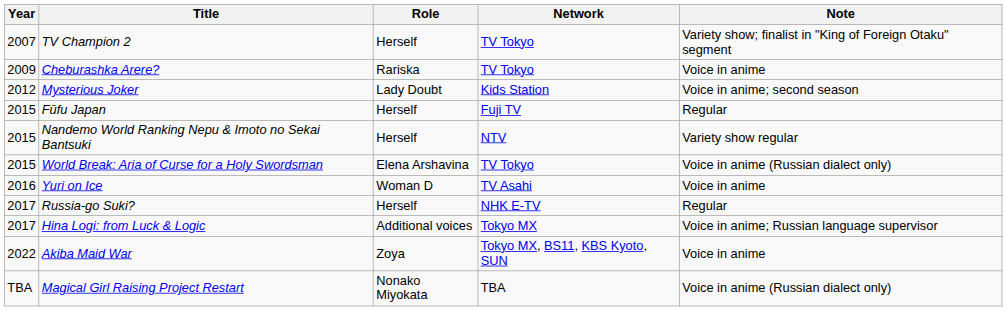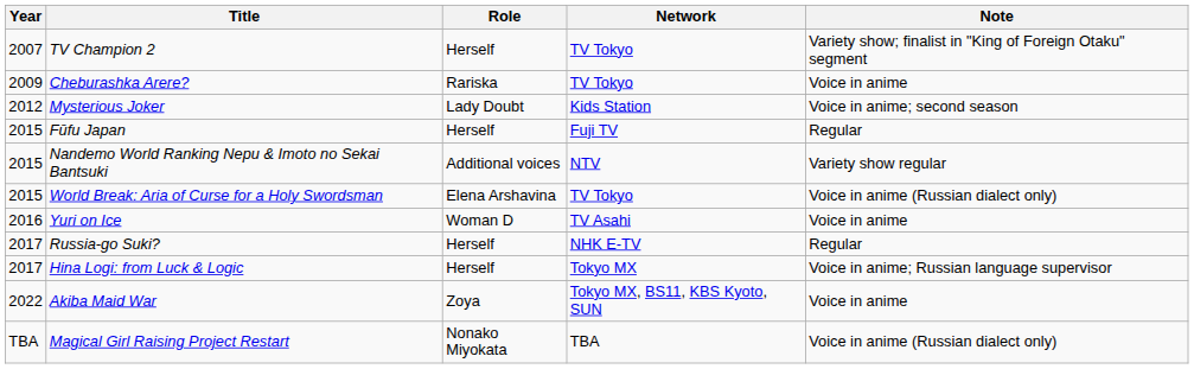 <table class="wikitable">
 <tr>
 <th>Year</th>
 <th>Title</th>
 <th>Role</th>
 <th>Network</th>
 <th>Note</th>
 </tr>
 <tr>
 <td>2007</td>
 <td><em>TV Champion 2</em></td>
 <td>Herself</td>
 <td><a href='#'>TV Tokyo</a></td>
 <td>Variety show; finalist in "King of Foreign Otaku" segment</td>
 </tr>
 <tr>
 <td>2009</td>
 <td><em><a href='#'>Cheburashka Arere?</a></em></td>
 <td>Rariska</td>
 <td><a href='#'>TV Tokyo</a></td>
 <td>Voice in anime</td>
 </tr>
 <tr>
 <td>2012</td>
 <td><em><a href='#'>Mysterious Joker</a></em></td>
 <td>Lady Doubt</td>
 <td><a href='#'>Kids Station</a></td>
 <td>Voice in anime; second season</td>
 </tr>
 <tr>
 <td>2015</td>
 <td><em>Fūfu Japan</em></td>
 <td>Herself</td>
 <td><a href='#'>Fuji TV</a></td>
 <td>Regular</td>
 </tr>
 <tr>
 <td>2015</td>
 <td><em>Nandemo World Ranking Nepu & Imoto no Sekai Bantsuki</em></td>
-<td>Herself</td>
+<td>Additional voices</td>
 <td><a href='#'>NTV</a></td>
 <td>Variety show regular</td>
 </tr>
 <tr>
 <td>2015</td>
 <td><em><a href='#'>World Break: Aria of Curse for a Holy Swordsman</a></em></td>
 <td>Elena Arshavina</td>
 <td><a href='#'>TV Tokyo</a></td>
 <td>Voice in anime (Russian dialect only)</td>
 </tr>
 <tr>
 <td>2016</td>
 <td><em><a href='#'>Yuri on Ice</a></em></td>
 <td>Woman D</td>
 <td><a href='#'>TV Asahi</a></td>
 <td>Voice in anime</td>
 </tr>
 <tr>
 <td>2017</td>
 <td><em>Russia-go Suki?</em></td>
 <td>Herself</td>
 <td><a href='#'>NHK E-TV</a></td>
 <td>Regular</td>
 </tr>
 <tr>
 <td>2017</td>
 <td><em><a href='#'>Hina Logi: from Luck & Logic</a></em></td>
-<td>Additional voices</td>
+<td>Herself</td>
 <td><a href='#'>Tokyo MX</a></td>
 <td>Voice in anime; Russian language supervisor</td>
 </tr>
 <tr>
 <td>2022</td>
 <td><em><a href='#'>Akiba Maid War</a></em></td>
 <td>Zoya</td>
 <td><a href='#'>Tokyo MX</a>, <a href='#'>BS11</a>, <a href='#'>KBS Kyoto</a>, <a href='#'>SUN</a></td>
 <td>Voice in anime</td>
 </tr>
 <tr>
 <td>TBA</td>
 <td><em><a href='#'>Magical Girl Raising Project Restart</a></em></td>
 <td>Nonako Miyokata</td>
 <td>TBA</td>
 <td>Voice in anime (Russian dialect only)</td>
 </tr>
 </table>
